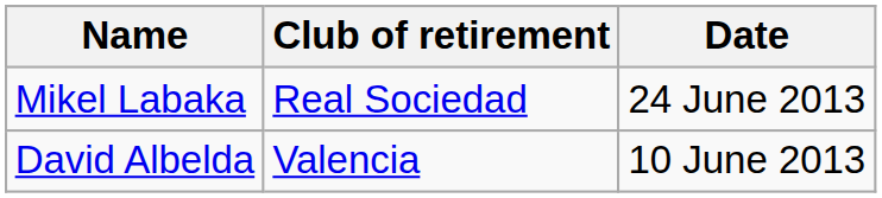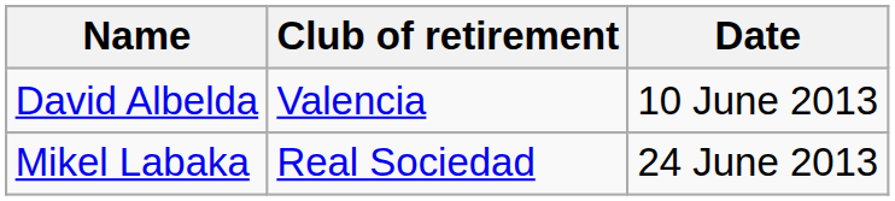 <table class="wikitable">
 <tr>
 <th>Name</th>
 <th>Club of retirement</th>
 <th>Date</th>
 </tr>
 <tr>
+<td><a href='#'>David Albelda</a></td>
+<td><a href='#'>Valencia</a></td>
+<td>10 June 2013</td>
+</tr>
+<tr>
 <td><a href='#'>Mikel Labaka</a></td>
 <td><a href='#'>Real Sociedad</a></td>
 <td>24 June 2013</td>
 </tr>
-<tr>
-<td><a href='#'>David Albelda</a></td>
-<td><a href='#'>Valencia</a></td>
-<td>10 June 2013</td>
-</tr>
 </table>
